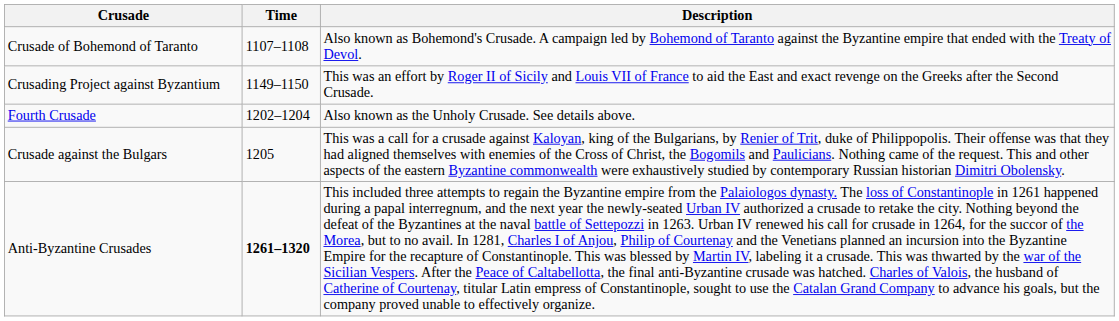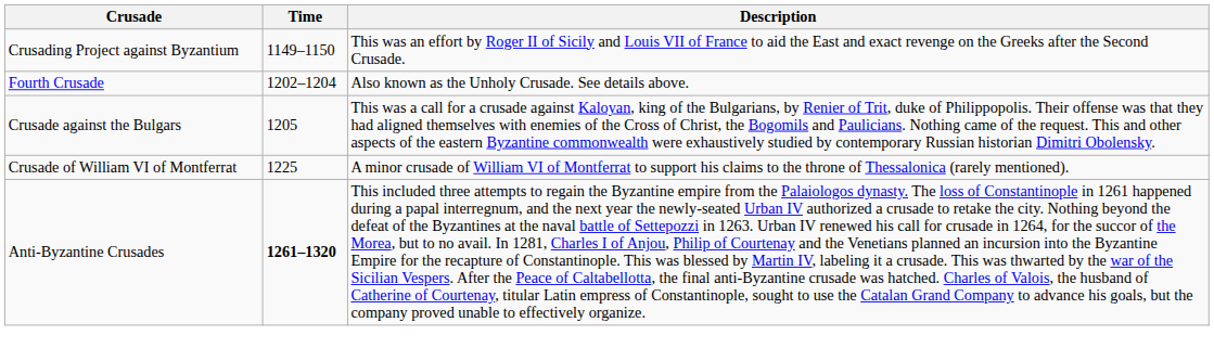 <table class="wikitable">
 <tr>
 <th width=260px>Crusade</th>
 <th width=80px>Time</th>
 <th>Description</th>
-</tr>
-<tr>
-<td>Crusade of Bohemond of Taranto</td>
-<td>1107–1108</td>
-<td>Also known as Bohemond's Crusade. A campaign led by <a href='#'>Bohemond of Taranto</a> against the Byzantine empire that ended with the <a href='#'>Treaty of Devol</a>.</td>
 </tr>
 <tr>
 <td>Crusading Project against Byzantium</td>
 <td>1149–1150</td>
 <td>This was an effort by <a href='#'>Roger II of Sicily</a> and <a href='#'>Louis VII of France</a> to aid the East and exact revenge on the Greeks after the Second Crusade.</td>
 </tr>
 <tr>
 <td><a href='#'>Fourth Crusade</a></td>
 <td>1202–1204</td>
 <td>Also known as the Unholy Crusade. See details above.</td>
 </tr>
 <tr>
 <td>Crusade against the Bulgars</td>
 <td>1205</td>
 <td>This was a call for a crusade against <a href='#'>Kaloyan</a>, king of the Bulgarians, by <a href='#'>Renier of Trit</a>, duke of Philippopolis. Their offense was that they had aligned themselves with enemies of the Cross of Christ, the <a href='#'>Bogomils</a> and <a href='#'>Paulicians</a>. Nothing came of the request. This and other aspects of the eastern <a href='#'>Byzantine commonwealth</a> were exhaustively studied by contemporary Russian historian <a href='#'>Dimitri Obolensky</a>.</td>
 </tr>
 <tr>
+<td>Crusade of William VI of Montferrat</td>
+<td>1225</td>
+<td>A minor crusade of <a href='#'>William VI of Montferrat</a> to support his claims to the throne of <a href='#'>Thessalonica</a> (rarely mentioned).</td>
+</tr>
+<tr>
 <td>Anti-Byzantine Crusades</td>
 <td><strong>1261–1320</strong></td>
 <td>This included three attempts to regain the Byzantine empire from the <a href='#'>Palaiologos dynasty.</a> The <a href='#'>loss of Constantinople</a> in 1261 happened during a papal interregnum, and the next year the newly-seated <a href='#'>Urban IV</a> authorized a crusade to retake the city. Nothing beyond the defeat of the Byzantines at the naval <a href='#'>battle of Settepozzi</a> in 1263. Urban IV renewed his call for crusade in 1264, for the succor of <a href='#'>the Morea</a>, but to no avail. In 1281, <a href='#'>Charles I of Anjou</a>, <a href='#'>Philip of Courtenay</a> and the Venetians planned an incursion into the Byzantine Empire for the recapture of Constantinople. This was blessed by <a href='#'>Martin IV</a>, labeling it a crusade. This was thwarted by the <a href='#'>war of the Sicilian Vespers</a>. After the <a href='#'>Peace of Caltabellotta</a>, the final anti-Byzantine crusade was hatched. <a href='#'>Charles of Valois</a>, the husband of <a href='#'>Catherine of Courtenay</a>, titular Latin empress of Constantinople, sought to use the <a href='#'>Catalan Grand Company</a> to advance his goals, but the company proved unable to effectively organize.</td>
 </tr>
 </table>
